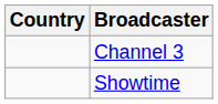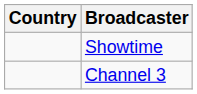 <table class="wikitable">
 <tr>
 <th align=center>Country</th>
 <th align=center>Broadcaster</th>
 </tr>
 <tr>
 <td></td>
-<td><a href='#'>Channel 3</a></td>
+<td><a href='#'>Showtime</a></td>
 </tr>
 <tr>
 <td></td>
-<td><a href='#'>Showtime</a></td>
+<td><a href='#'>Channel 3</a></td>
 </tr>
 </table>
